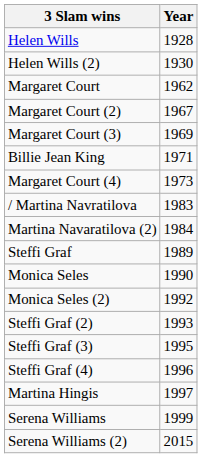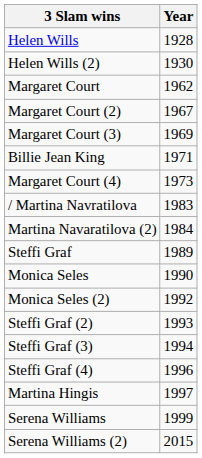 <table class=wikitable>
 <tr>
 <th>3 Slam wins</th>
 <th>Year</th>
 </tr>
 <tr>
 <td> <a href='#'>Helen Wills</a></td>
 <td>1928</td>
 </tr>
 <tr>
 <td> Helen Wills (2)</td>
 <td>1930</td>
 </tr>
 <tr>
 <td> Margaret Court</td>
 <td>1962</td>
 </tr>
 <tr>
 <td> Margaret Court (2)</td>
 <td>1967</td>
 </tr>
 <tr>
 <td> Margaret Court (3)</td>
 <td>1969</td>
 </tr>
 <tr>
 <td> Billie Jean King</td>
 <td>1971</td>
 </tr>
 <tr>
 <td> Margaret Court (4)</td>
 <td>1973</td>
 </tr>
 <tr>
 <td>/ Martina Navratilova</td>
 <td>1983</td>
 </tr>
 <tr>
 <td> Martina Navaratilova (2)</td>
 <td>1984</td>
 </tr>
 <tr>
 <td> Steffi Graf</td>
 <td>1989</td>
 </tr>
 <tr>
 <td> Monica Seles</td>
 <td>1990</td>
 </tr>
 <tr>
 <td> Monica Seles (2)</td>
 <td>1992</td>
 </tr>
 <tr>
 <td> Steffi Graf (2)</td>
 <td>1993</td>
 </tr>
 <tr>
 <td> Steffi Graf (3)</td>
-<td>1995</td>
+<td>1994</td>
 </tr>
 <tr>
 <td> Steffi Graf (4)</td>
 <td>1996</td>
 </tr>
 <tr>
 <td> Martina Hingis</td>
 <td>1997</td>
 </tr>
 <tr>
 <td> Serena Williams</td>
 <td>1999</td>
 </tr>
 <tr>
 <td> Serena Williams (2)</td>
 <td>2015</td>
 </tr>
 </table>
